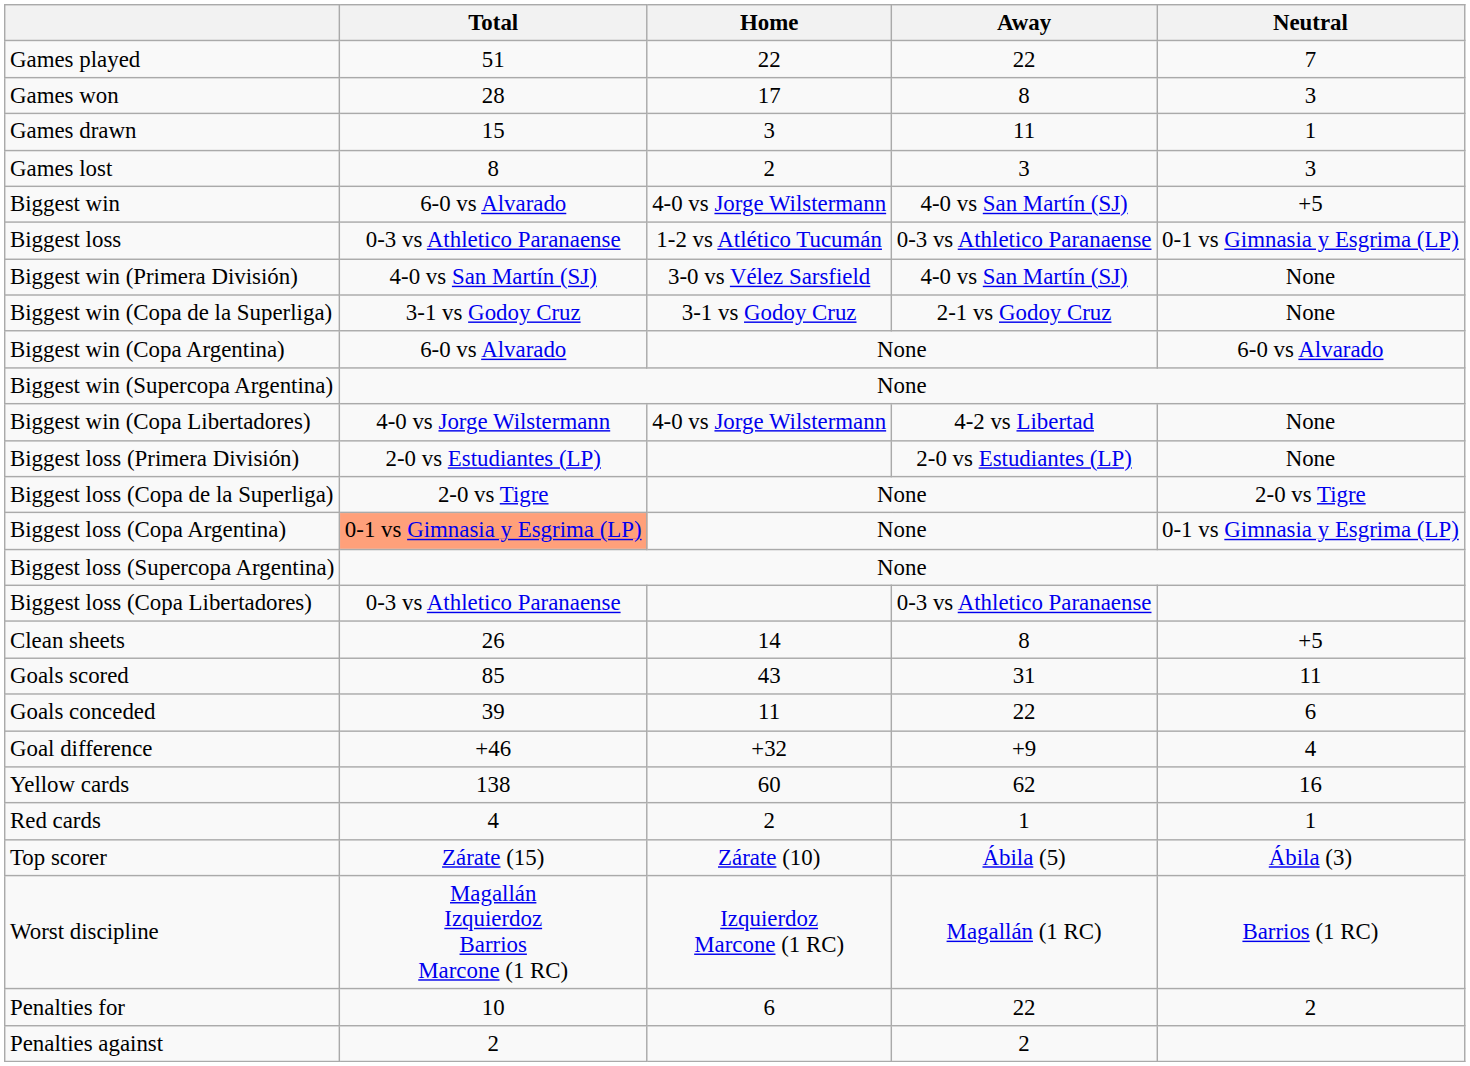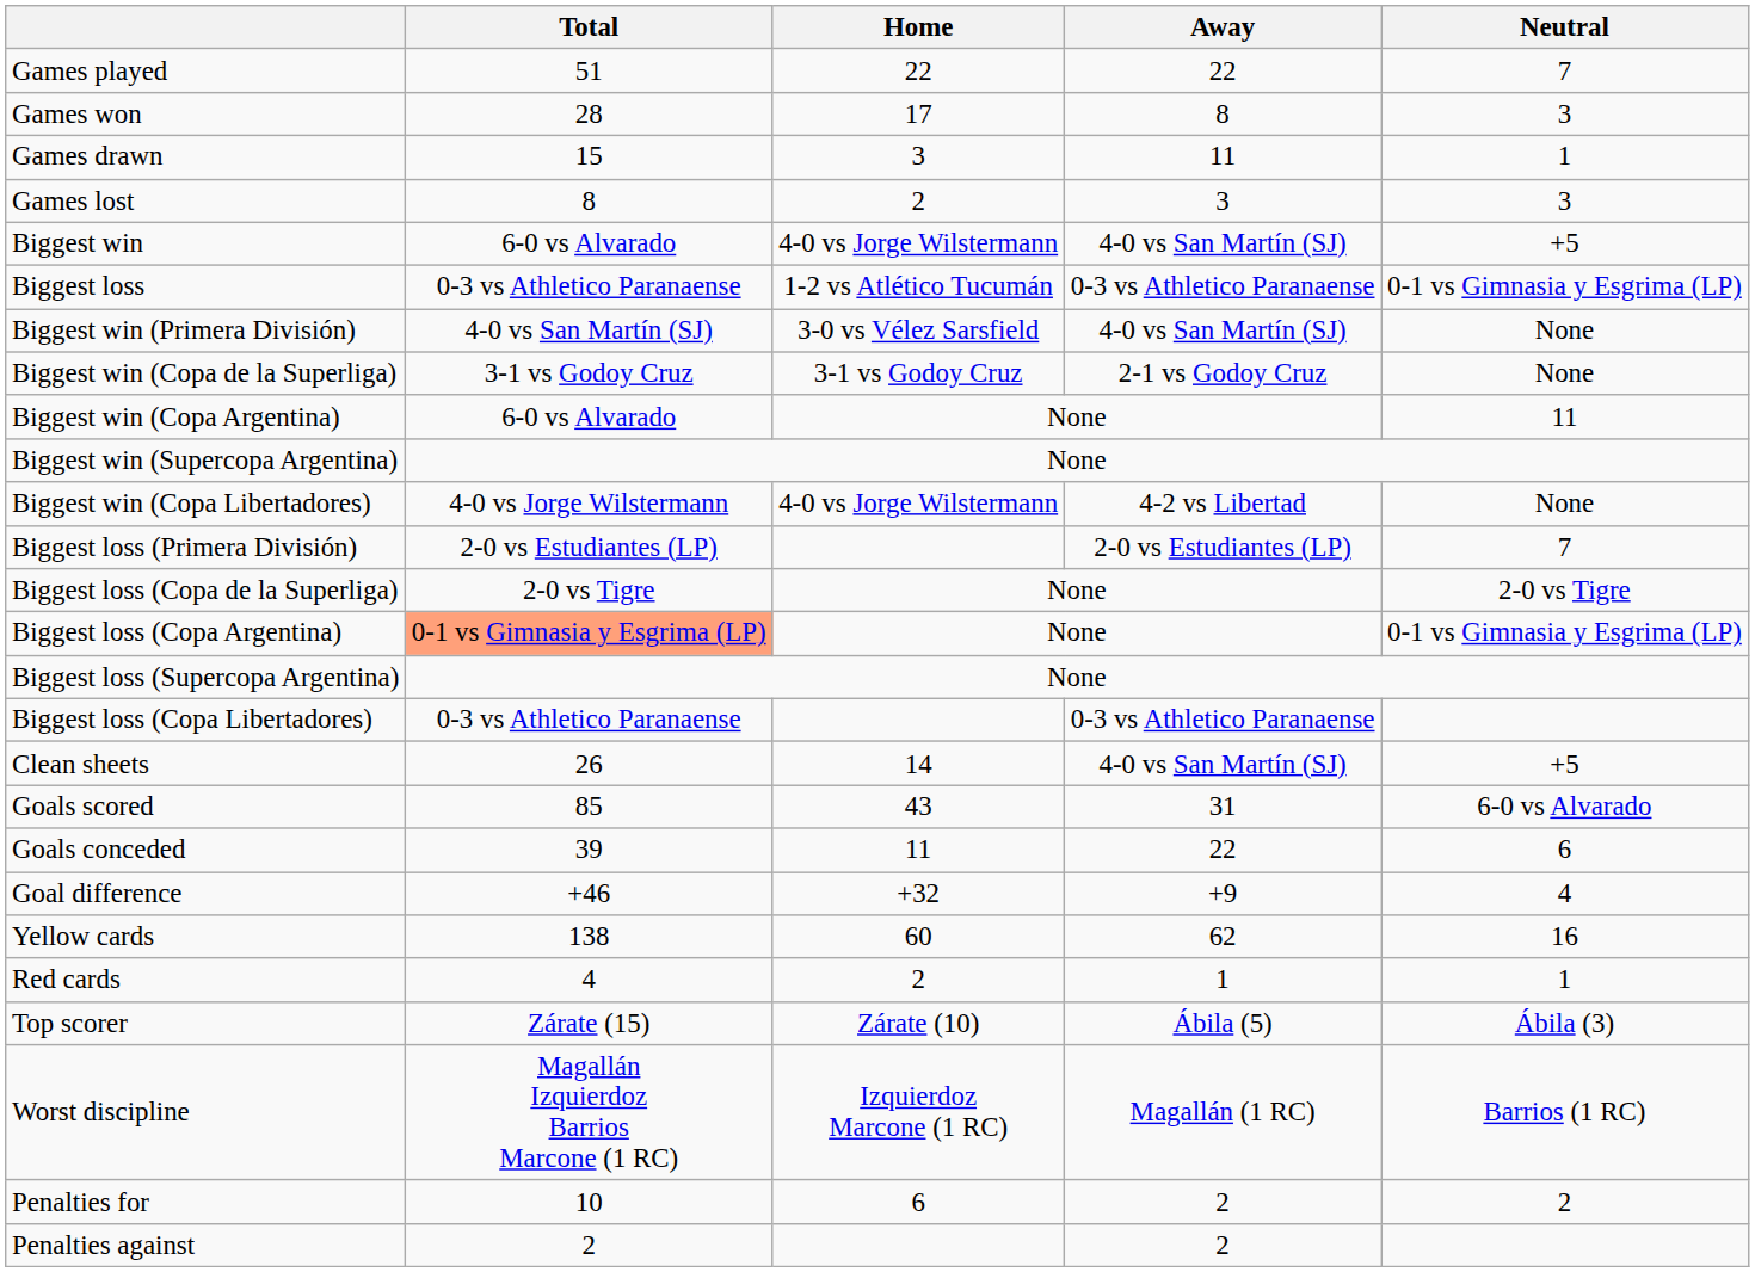 <table class="wikitable" style="text-align: center;">
 <tr>
 <th></th>
 <th>Total</th>
 <th>Home</th>
 <th>Away</th>
 <th>Neutral</th>
 </tr>
 <tr>
 <td align=left>Games played</td>
 <td>51</td>
 <td>22</td>
 <td>22</td>
 <td>7</td>
 </tr>
 <tr>
 <td align=left>Games won</td>
 <td>28</td>
 <td>17</td>
 <td>8</td>
 <td>3</td>
 </tr>
 <tr>
 <td align=left>Games drawn</td>
 <td>15</td>
 <td>3</td>
 <td>11</td>
 <td>1</td>
 </tr>
 <tr>
 <td align=left>Games lost</td>
 <td>8</td>
 <td>2</td>
 <td>3</td>
 <td>3</td>
 </tr>
 <tr>
 <td align=left>Biggest win</td>
 <td>6-0 vs <a href='#'>Alvarado</a></td>
 <td>4-0 vs <a href='#'>Jorge Wilstermann</a></td>
 <td>4-0 vs <a href='#'>San Martín (SJ)</a></td>
 <td>+5</td>
 </tr>
 <tr>
 <td align=left>Biggest loss</td>
 <td>0-3 vs <a href='#'>Athletico Paranaense</a></td>
 <td>1-2 vs <a href='#'>Atlético Tucumán</a></td>
 <td>0-3 vs <a href='#'>Athletico Paranaense</a></td>
 <td>0-1 vs <a href='#'>Gimnasia y Esgrima (LP)</a></td>
 </tr>
 <tr>
 <td align=left>Biggest win (Primera División)</td>
 <td>4-0 vs <a href='#'>San Martín (SJ)</a></td>
 <td>3-0 vs <a href='#'>Vélez Sarsfield</a></td>
 <td>4-0 vs <a href='#'>San Martín (SJ)</a></td>
 <td>None</td>
 </tr>
 <tr>
 <td align=left>Biggest win (Copa de la Superliga)</td>
 <td>3-1 vs <a href='#'>Godoy Cruz</a></td>
 <td>3-1 vs <a href='#'>Godoy Cruz</a></td>
 <td>2-1 vs <a href='#'>Godoy Cruz</a></td>
 <td>None</td>
 </tr>
 <tr>
 <td align=left>Biggest win (Copa Argentina)</td>
 <td>6-0 vs <a href='#'>Alvarado</a></td>
 <td colspan=2>None</td>
-<td>6-0 vs <a href='#'>Alvarado</a></td>
+<td>11</td>
 </tr>
 <tr>
 <td align=left>Biggest win (Supercopa Argentina)</td>
 <td colspan=4>None</td>
 </tr>
 <tr>
 <td align=left>Biggest win (Copa Libertadores)</td>
 <td>4-0 vs <a href='#'>Jorge Wilstermann</a></td>
 <td>4-0 vs <a href='#'>Jorge Wilstermann</a></td>
 <td>4-2 vs <a href='#'>Libertad</a></td>
 <td>None</td>
 </tr>
 <tr>
 <td align=left>Biggest loss (Primera División)</td>
 <td>2-0 vs <a href='#'>Estudiantes (LP)</a></td>
 <td></td>
 <td>2-0 vs <a href='#'>Estudiantes (LP)</a></td>
-<td>None</td>
+<td>7</td>
 </tr>
 <tr>
 <td align=left>Biggest loss (Copa de la Superliga)</td>
 <td>2-0 vs <a href='#'>Tigre</a></td>
 <td colspan=2>None</td>
 <td>2-0 vs <a href='#'>Tigre</a></td>
 </tr>
 <tr>
 <td align=left>Biggest loss (Copa Argentina)</td>
 <td style="background: lightsalmon;">0-1 vs <a href='#'>Gimnasia y Esgrima (LP)</a></td>
 <td colspan=2>None</td>
 <td>0-1 vs <a href='#'>Gimnasia y Esgrima (LP)</a></td>
 </tr>
 <tr>
 <td align=left>Biggest loss (Supercopa Argentina)</td>
 <td colspan=4>None</td>
 </tr>
 <tr>
 <td align=left>Biggest loss (Copa Libertadores)</td>
 <td>0-3 vs <a href='#'>Athletico Paranaense</a></td>
 <td></td>
 <td>0-3 vs <a href='#'>Athletico Paranaense</a></td>
 <td></td>
 </tr>
 <tr>
 <td align=left>Clean sheets</td>
 <td>26</td>
 <td>14</td>
-<td>8</td>
+<td>4-0 vs <a href='#'>San Martín (SJ)</a></td>
 <td>+5</td>
 </tr>
 <tr>
 <td align=left>Goals scored</td>
 <td>85</td>
 <td>43</td>
 <td>31</td>
-<td>11</td>
+<td>6-0 vs <a href='#'>Alvarado</a></td>
 </tr>
 <tr>
 <td align=left>Goals conceded</td>
 <td>39</td>
 <td>11</td>
 <td>22</td>
 <td>6</td>
 </tr>
 <tr>
 <td align=left>Goal difference</td>
 <td>+46</td>
 <td>+32</td>
 <td>+9</td>
 <td>4</td>
 </tr>
 <tr>
 <td align=left>Yellow cards</td>
 <td>138</td>
 <td>60</td>
 <td>62</td>
 <td>16</td>
 </tr>
 <tr>
 <td align=left>Red cards</td>
 <td>4</td>
 <td>2</td>
 <td>1</td>
 <td>1</td>
 </tr>
 <tr>
 <td align=left>Top scorer</td>
 <td><a href='#'>Zárate</a> (15)</td>
 <td><a href='#'>Zárate</a> (10)</td>
 <td><a href='#'>Ábila</a> (5)</td>
 <td><a href='#'>Ábila</a> (3)</td>
 </tr>
 <tr>
 <td align=left>Worst discipline</td>
 <td><a href='#'>Magallán</a><br><a href='#'>Izquierdoz</a><br><a href='#'>Barrios</a><br><a href='#'>Marcone</a> (1 RC)</td>
 <td><a href='#'>Izquierdoz</a><br><a href='#'>Marcone</a> (1 RC)</td>
 <td><a href='#'>Magallán</a> (1 RC)</td>
 <td><a href='#'>Barrios</a> (1 RC)</td>
 </tr>
 <tr>
 <td align=left>Penalties for</td>
 <td>10</td>
 <td>6</td>
-<td>22</td>
+<td>2</td>
 <td>2</td>
 </tr>
 <tr>
 <td align=left>Penalties against</td>
 <td>2</td>
 <td></td>
 <td>2</td>
 <td></td>
 </tr>
 </table>
